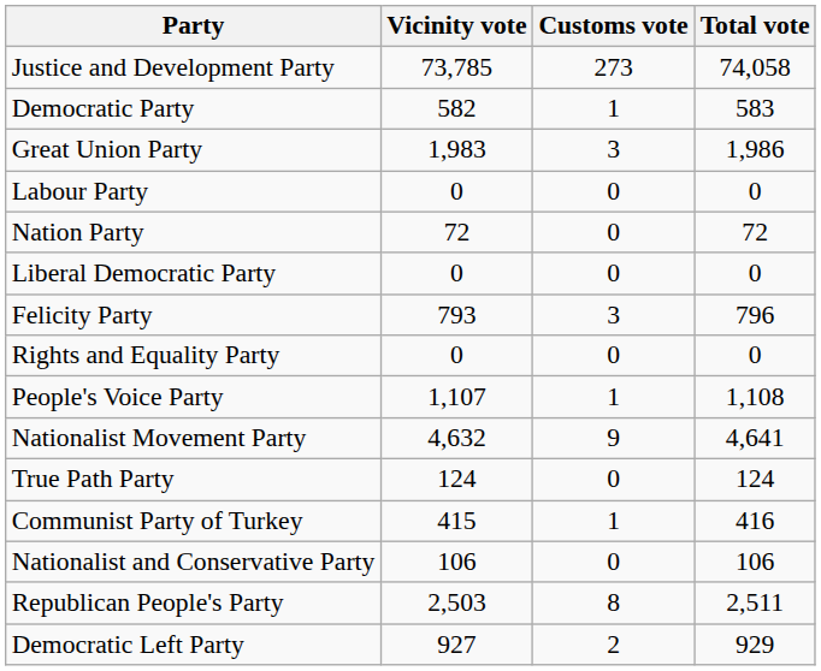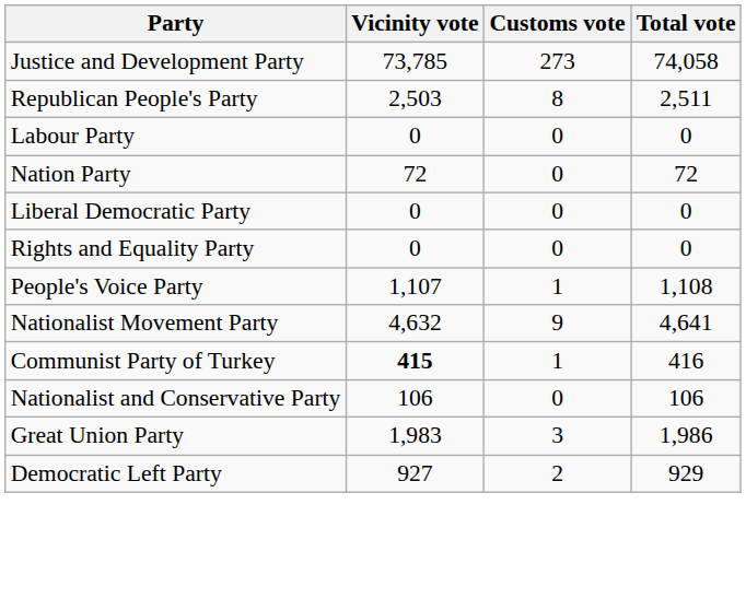 <table class="wikitable sortable">
 <tr>
 <th style="text-align:center;">Party</th>
 <th style="text-align:center;">Vicinity vote</th>
 <th style="text-align:center;">Customs vote</th>
 <th style="text-align:center;">Total vote</th>
 </tr>
 <tr>
 <td>Justice and Development Party</td>
 <td style="text-align:center;">73,785</td>
 <td style="text-align:center;">273</td>
 <td style="text-align:center;">74,058</td>
 </tr>
 <tr>
-<td>Democratic Party</td>
-<td style="text-align:center;">582</td>
-<td style="text-align:center;">1</td>
-<td style="text-align:center;">583</td>
-</tr>
-<tr>
-<td>Great Union Party</td>
-<td style="text-align:center;">1,983</td>
-<td style="text-align:center;">3</td>
-<td style="text-align:center;">1,986</td>
+<td>Republican People's Party</td>
+<td style="text-align:center;">2,503</td>
+<td style="text-align:center;">8</td>
+<td style="text-align:center;">2,511</td>
 </tr>
 <tr>
 <td>Labour Party</td>
 <td style="text-align:center;">0</td>
 <td style="text-align:center;">0</td>
 <td style="text-align:center;">0</td>
 </tr>
 <tr>
 <td>Nation Party</td>
 <td style="text-align:center;">72</td>
 <td style="text-align:center;">0</td>
 <td style="text-align:center;">72</td>
 </tr>
 <tr>
 <td>Liberal Democratic Party</td>
 <td style="text-align:center;">0</td>
 <td style="text-align:center;">0</td>
 <td style="text-align:center;">0</td>
 </tr>
 <tr>
-<td>Felicity Party</td>
-<td style="text-align:center;">793</td>
-<td style="text-align:center;">3</td>
-<td style="text-align:center;">796</td>
-</tr>
-<tr>
 <td>Rights and Equality Party</td>
 <td style="text-align:center;">0</td>
 <td style="text-align:center;">0</td>
 <td style="text-align:center;">0</td>
 </tr>
 <tr>
 <td>People's Voice Party</td>
 <td style="text-align:center;">1,107</td>
 <td style="text-align:center;">1</td>
 <td style="text-align:center;">1,108</td>
 </tr>
 <tr>
 <td>Nationalist Movement Party</td>
 <td style="text-align:center;">4,632</td>
 <td style="text-align:center;">9</td>
 <td style="text-align:center;">4,641</td>
 </tr>
 <tr>
-<td>True Path Party</td>
-<td style="text-align:center;">124</td>
-<td style="text-align:center;">0</td>
-<td style="text-align:center;">124</td>
-</tr>
-<tr>
 <td>Communist Party of Turkey</td>
-<td style="text-align:center;">415</td>
+<td style="text-align:center;"><strong>415</strong></td>
 <td style="text-align:center;">1</td>
 <td style="text-align:center;">416</td>
 </tr>
 <tr>
 <td>Nationalist and Conservative Party</td>
 <td style="text-align:center;">106</td>
 <td style="text-align:center;">0</td>
 <td style="text-align:center;">106</td>
 </tr>
 <tr>
-<td>Republican People's Party</td>
-<td style="text-align:center;">2,503</td>
-<td style="text-align:center;">8</td>
-<td style="text-align:center;">2,511</td>
+<td>Great Union Party</td>
+<td style="text-align:center;">1,983</td>
+<td style="text-align:center;">3</td>
+<td style="text-align:center;">1,986</td>
 </tr>
 <tr>
 <td>Democratic Left Party</td>
 <td style="text-align:center;">927</td>
 <td style="text-align:center;">2</td>
 <td style="text-align:center;">929</td>
 </tr>
 </table>
